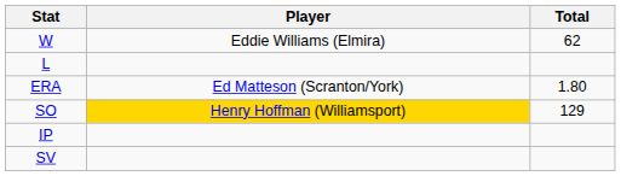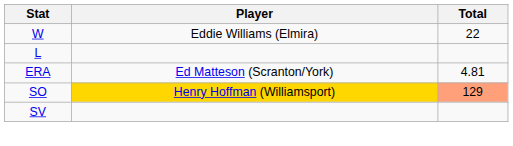 <table class="wikitable" width="33%" style="text-align:center;">
 <tr>
 <th width="5%">Stat</th>
 <th width="30%">Player</th>
 <th width="5%">Total</th>
 </tr>
 <tr>
 <td><a href='#'>W</a></td>
 <td>Eddie Williams (Elmira)</td>
-<td>62</td>
+<td>22</td>
 </tr>
 <tr>
 <td><a href='#'>L</a></td>
 <td></td>
 <td></td>
 </tr>
 <tr>
 <td><a href='#'>ERA</a></td>
 <td><a href='#'>Ed Matteson</a> (Scranton/York)</td>
-<td>1.80</td>
+<td>4.81</td>
 </tr>
 <tr>
 <td><a href='#'>SO</a></td>
 <td style="background: gold;"><a href='#'>Henry Hoffman</a> (Williamsport)</td>
-<td>129</td>
-</tr>
-<tr>
-<td><a href='#'>IP</a></td>
-<td></td>
-<td></td>
+<td style="background: lightsalmon;">129</td>
 </tr>
 <tr>
 <td><a href='#'>SV</a></td>
 <td></td>
 <td></td>
 </tr>
 </table>
